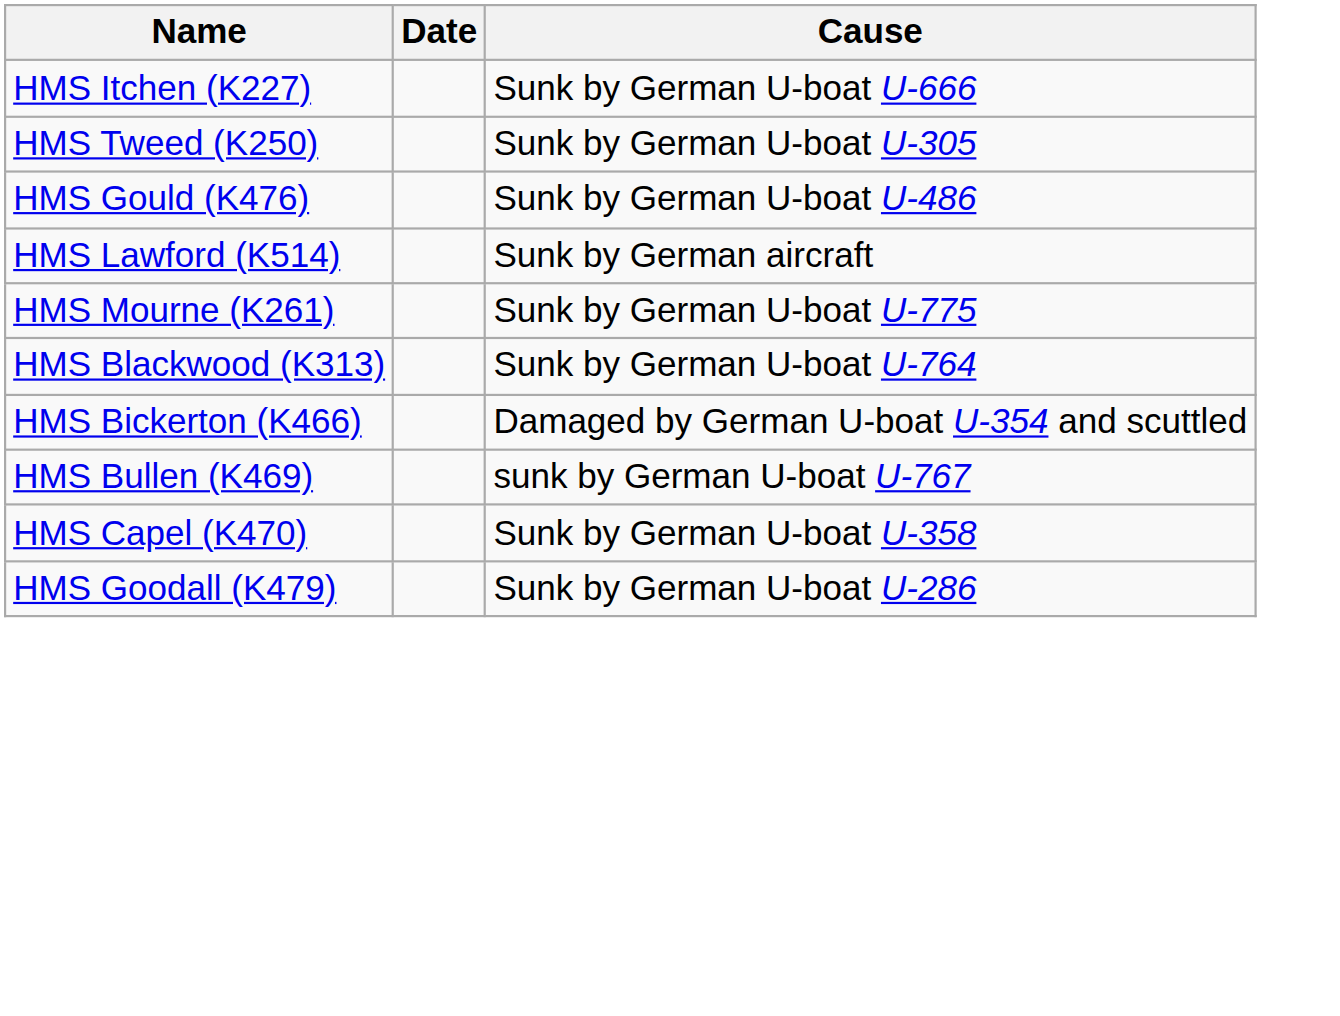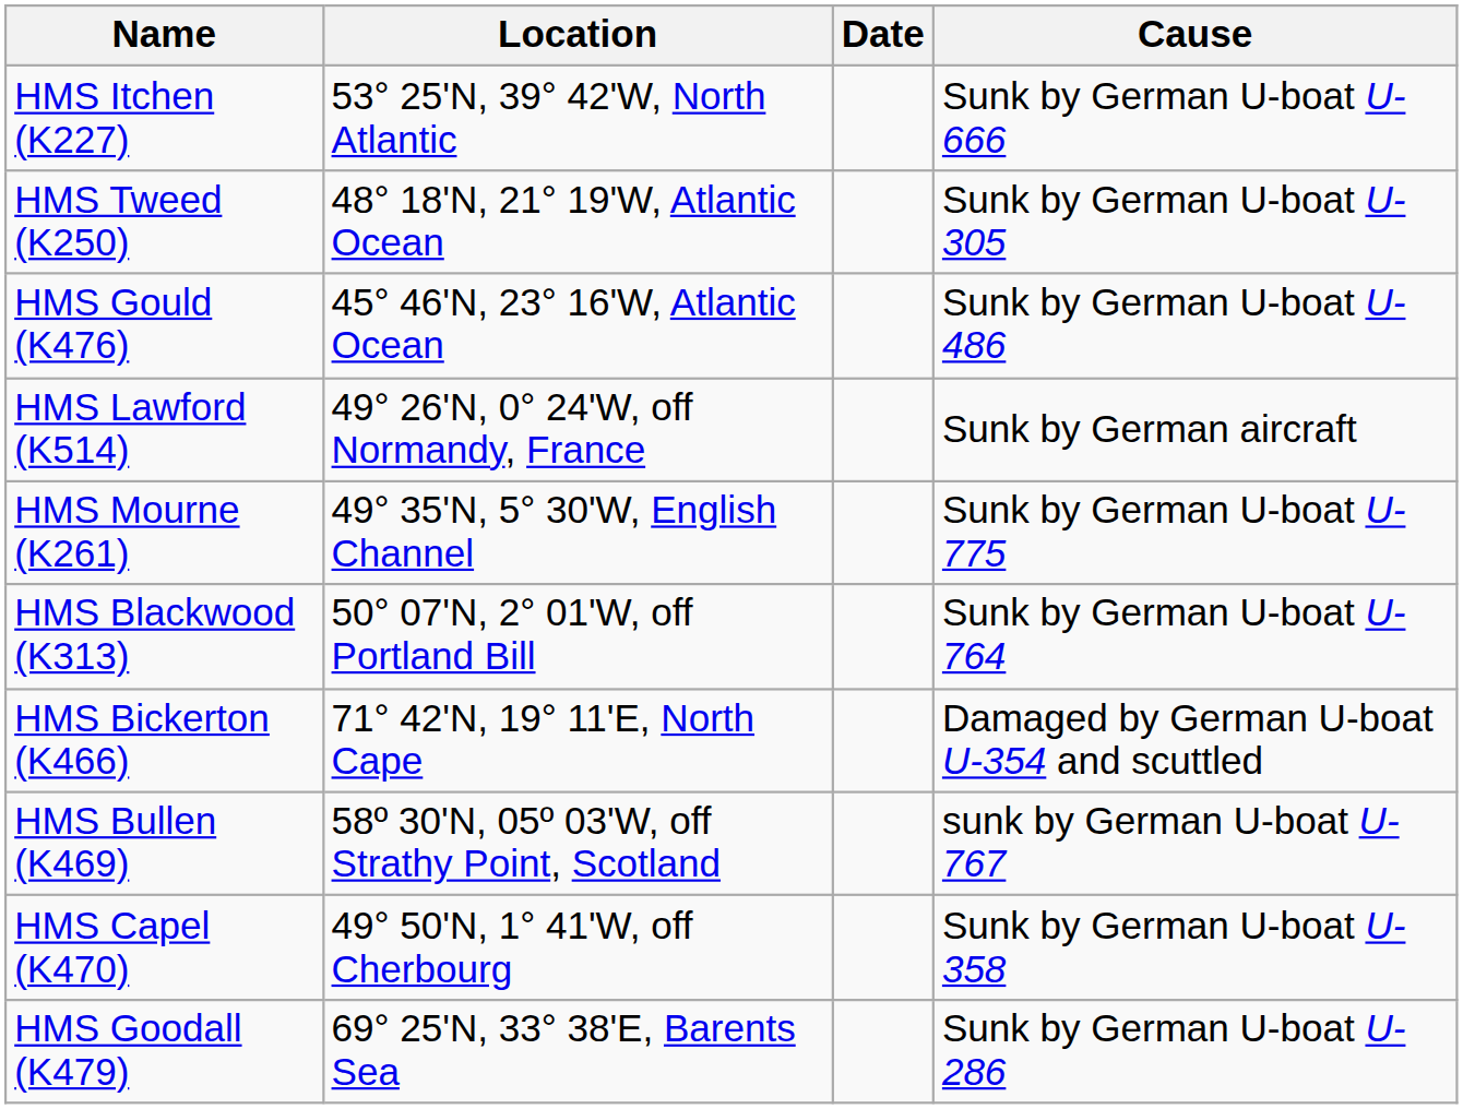 <table class="wikitable sortable">
 <tr>
 <th>Name</th>
+<th>Location</th>
 <th>Date</th>
 <th>Cause</th>
 </tr>
 <tr>
 <td><a href='#'>HMS Itchen (K227)</a></td>
+<td>53° 25'N, 39° 42'W, <a href='#'>North Atlantic</a></td>
 <td></td>
 <td>Sunk by German U-boat <a href='#'><em>U-666</em></a></td>
 </tr>
 <tr>
 <td><a href='#'>HMS Tweed (K250)</a></td>
+<td>48° 18'N, 21° 19'W, <a href='#'>Atlantic Ocean</a></td>
 <td></td>
 <td>Sunk by German U-boat <a href='#'><em>U-305</em></a></td>
 </tr>
 <tr>
 <td><a href='#'>HMS Gould (K476)</a></td>
+<td>45° 46'N, 23° 16'W, <a href='#'>Atlantic Ocean</a></td>
 <td></td>
 <td>Sunk by German U-boat <a href='#'><em>U-486</em></a></td>
 </tr>
 <tr>
 <td><a href='#'>HMS Lawford (K514)</a></td>
+<td>49° 26'N, 0° 24'W, off <a href='#'>Normandy</a>, <a href='#'>France</a></td>
 <td></td>
 <td>Sunk by German aircraft</td>
 </tr>
 <tr>
 <td><a href='#'>HMS Mourne (K261)</a></td>
+<td>49° 35'N, 5° 30'W, <a href='#'>English Channel</a></td>
 <td></td>
 <td>Sunk by German U-boat <a href='#'><em>U-775</em></a></td>
 </tr>
 <tr>
 <td><a href='#'>HMS Blackwood (K313)</a></td>
+<td>50° 07'N, 2° 01'W, off <a href='#'>Portland Bill</a></td>
 <td></td>
 <td>Sunk by German U-boat <a href='#'><em>U-764</em></a></td>
 </tr>
 <tr>
 <td><a href='#'>HMS Bickerton (K466)</a></td>
+<td>71° 42'N, 19° 11'E, <a href='#'>North Cape</a></td>
 <td></td>
 <td>Damaged by German U-boat <a href='#'><em>U-354</em></a> and scuttled</td>
 </tr>
 <tr>
 <td><a href='#'>HMS Bullen (K469)</a></td>
+<td>58º 30'N, 05º 03'W, off <a href='#'>Strathy Point</a>, <a href='#'>Scotland</a></td>
 <td></td>
 <td>sunk by German U-boat <a href='#'><em>U-767</em></a></td>
 </tr>
 <tr>
 <td><a href='#'>HMS Capel (K470)</a></td>
+<td>49° 50'N, 1° 41'W, off <a href='#'>Cherbourg</a></td>
 <td></td>
 <td>Sunk by German U-boat <a href='#'><em>U-358</em></a></td>
 </tr>
 <tr>
 <td><a href='#'>HMS Goodall (K479)</a></td>
+<td>69° 25'N, 33° 38'E, <a href='#'>Barents Sea</a></td>
 <td></td>
 <td>Sunk by German U-boat <a href='#'><em>U-286</em></a></td>
 </tr>
 </table>
